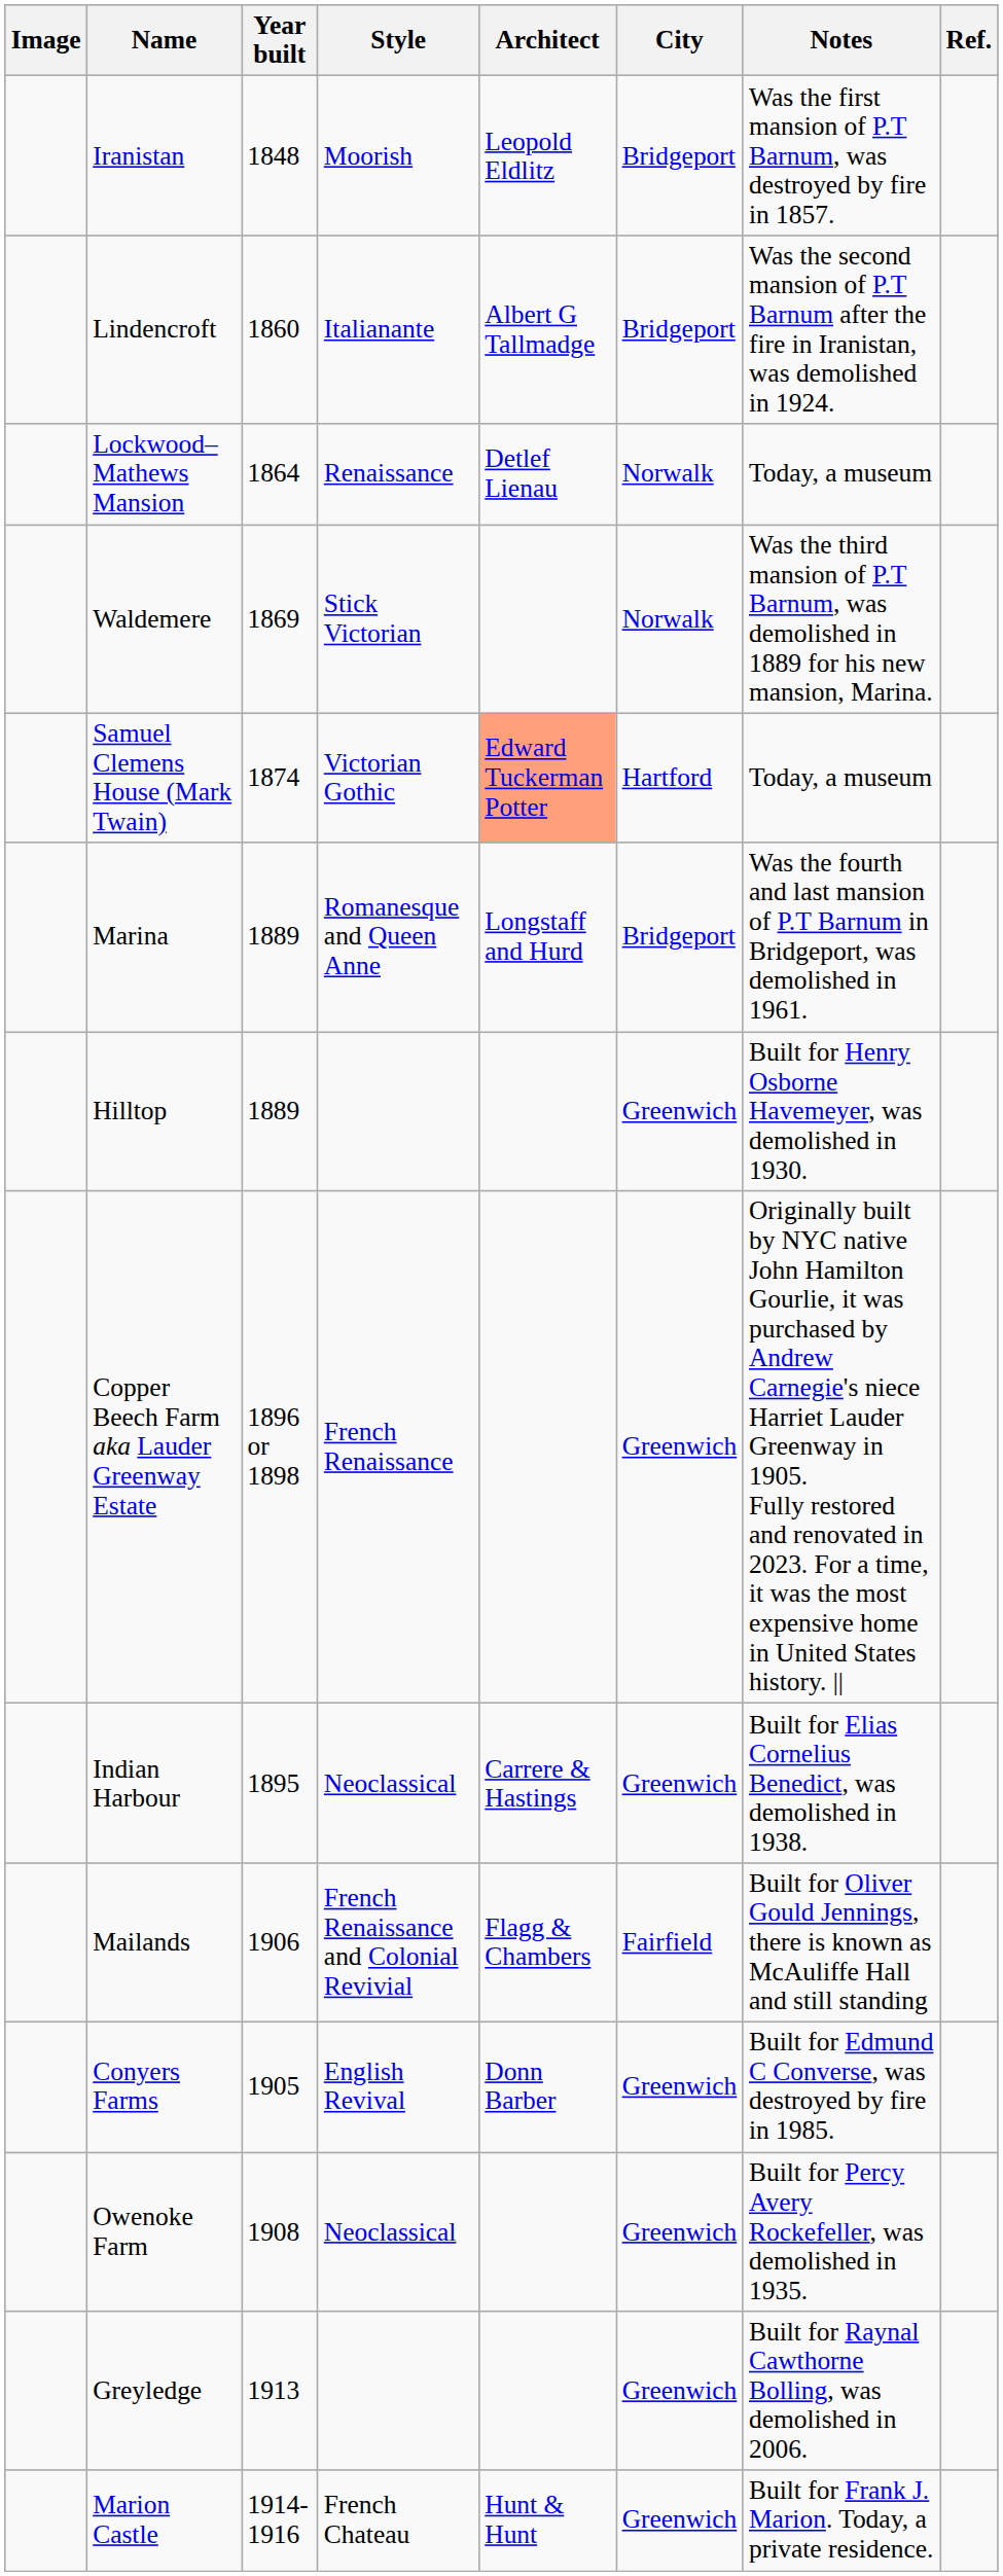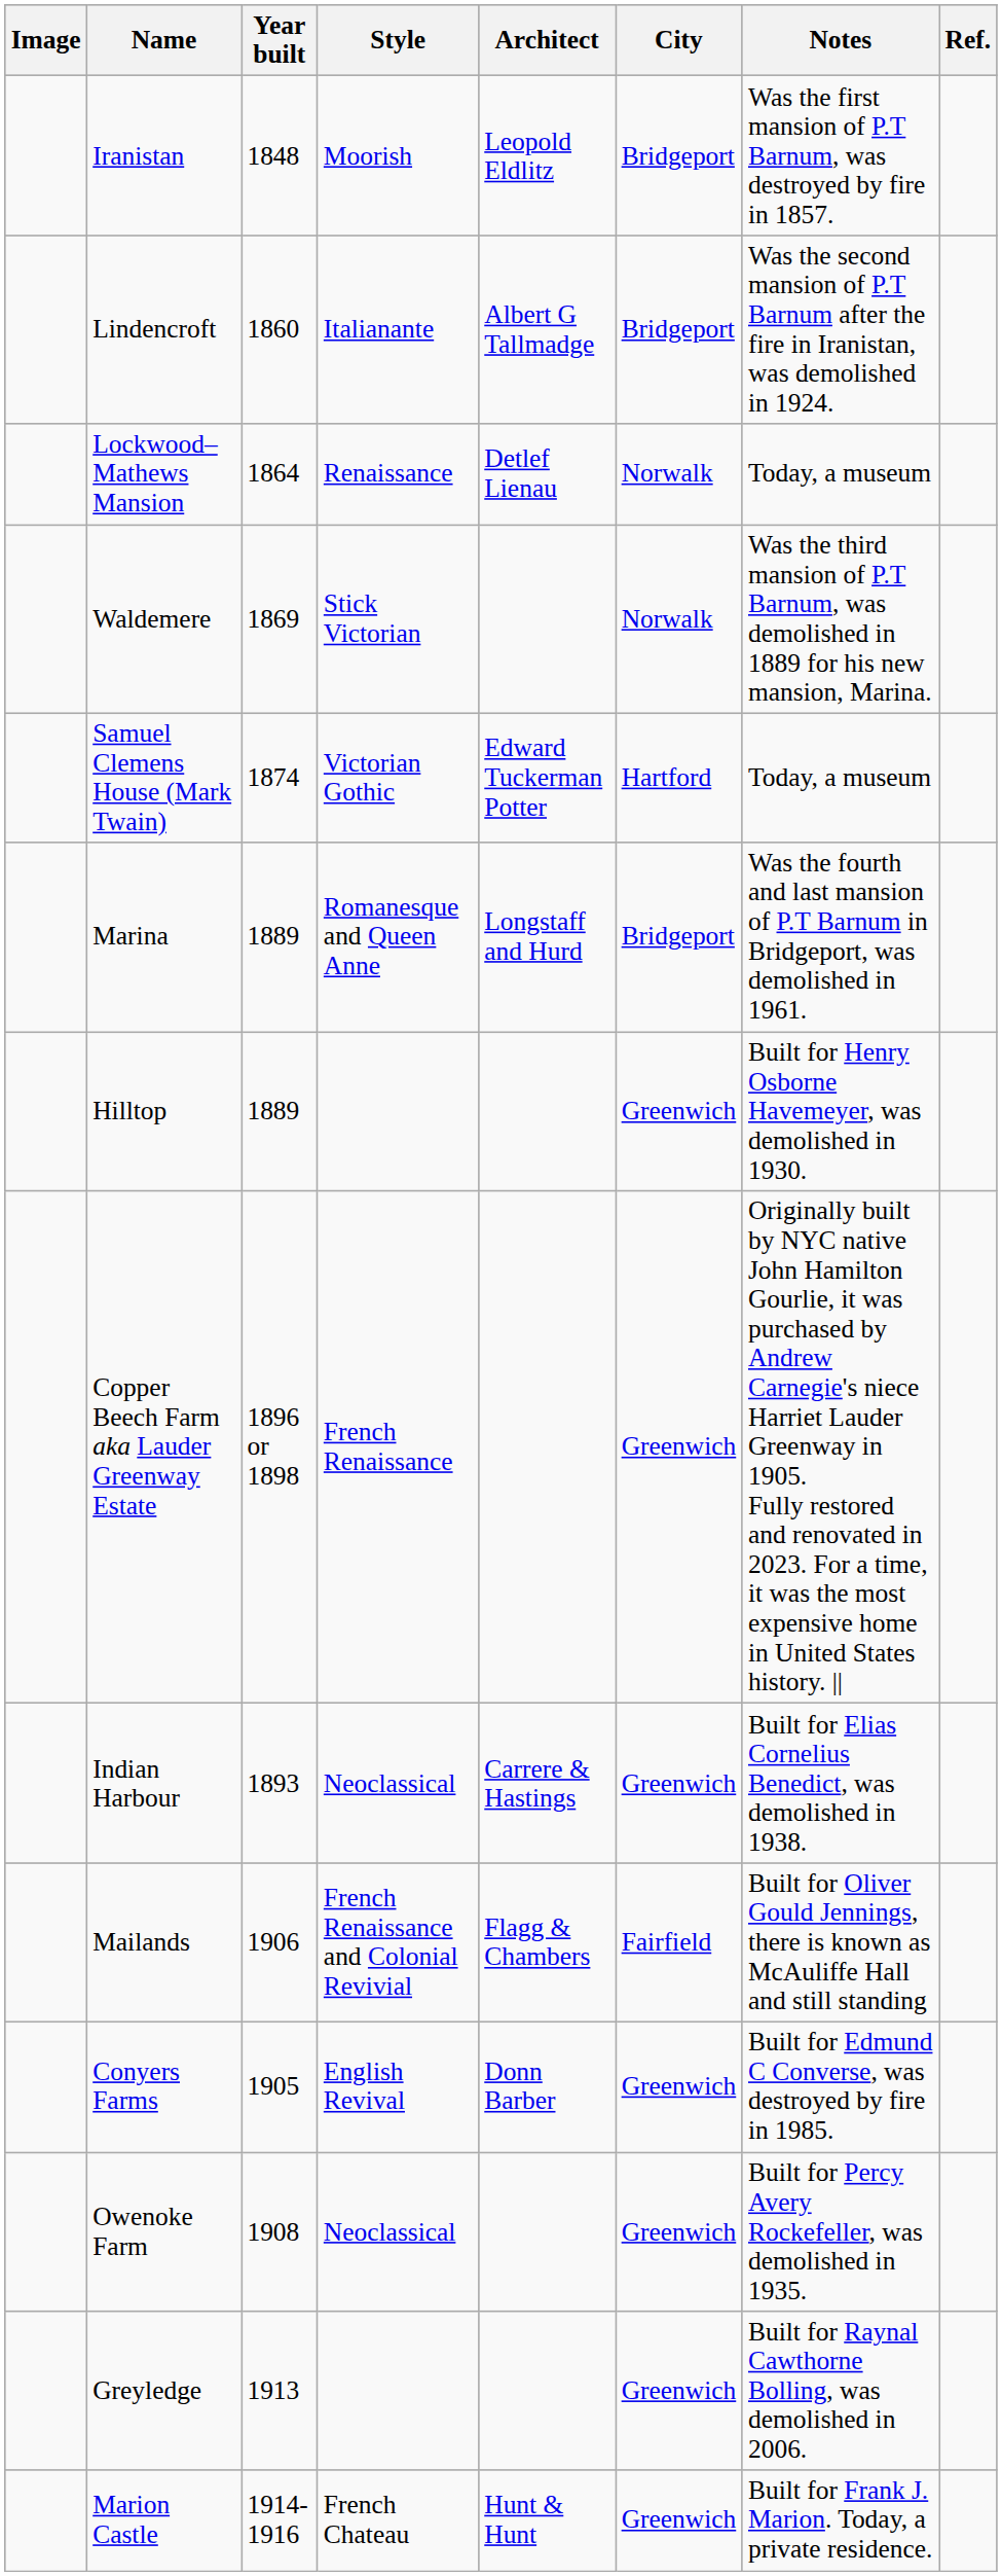 <table class="sortable wikitable">
 <tr>
 <th>Image</th>
 <th>Name</th>
 <th>Year built</th>
 <th>Style</th>
 <th>Architect</th>
 <th>City</th>
 <th>Notes</th>
 <th>Ref.</th>
 </tr>
 <tr>
 <td></td>
 <td><a href='#'>Iranistan</a></td>
 <td>1848</td>
 <td><a href='#'>Moorish</a></td>
 <td><a href='#'>Leopold Eldlitz</a></td>
 <td><a href='#'>Bridgeport</a></td>
 <td>Was the first mansion of <a href='#'>P.T Barnum</a>, was destroyed by fire in 1857.</td>
 <td></td>
 </tr>
 <tr>
 <td></td>
 <td>Lindencroft</td>
 <td>1860</td>
 <td><a href='#'>Italianante</a></td>
 <td><a href='#'>Albert G Tallmadge</a></td>
 <td><a href='#'>Bridgeport</a></td>
 <td>Was the second mansion of <a href='#'>P.T Barnum</a> after the fire in Iranistan, was demolished in 1924.</td>
 <td></td>
 </tr>
 <tr>
 <td></td>
 <td><a href='#'>Lockwood–Mathews Mansion</a></td>
 <td>1864</td>
 <td><a href='#'>Renaissance</a></td>
 <td><a href='#'>Detlef Lienau</a></td>
 <td><a href='#'>Norwalk</a></td>
 <td>Today, a museum</td>
 <td></td>
 </tr>
 <tr>
 <td></td>
 <td>Waldemere</td>
 <td>1869</td>
 <td><a href='#'>Stick Victorian</a></td>
 <td></td>
 <td><a href='#'>Norwalk</a></td>
 <td>Was the third mansion of <a href='#'>P.T Barnum</a>, was demolished in 1889 for his new mansion, Marina.</td>
 <td></td>
 </tr>
 <tr>
 <td></td>
 <td><a href='#'>Samuel Clemens House (Mark Twain)</a></td>
 <td>1874</td>
 <td><a href='#'>Victorian Gothic</a></td>
-<td style="background: lightsalmon;"><a href='#'>Edward Tuckerman Potter</a></td>
+<td><a href='#'>Edward Tuckerman Potter</a></td>
 <td><a href='#'>Hartford</a></td>
 <td>Today, a museum</td>
 <td></td>
 </tr>
 <tr>
 <td></td>
 <td>Marina</td>
 <td>1889</td>
 <td><a href='#'>Romanesque</a> and <a href='#'>Queen Anne</a></td>
 <td><a href='#'>Longstaff and Hurd</a></td>
 <td><a href='#'>Bridgeport</a></td>
 <td>Was the fourth and last mansion of <a href='#'>P.T Barnum</a> in Bridgeport, was demolished in 1961.</td>
 <td></td>
 </tr>
 <tr>
 <td></td>
 <td>Hilltop</td>
 <td>1889</td>
 <td></td>
 <td></td>
 <td><a href='#'>Greenwich</a></td>
 <td>Built for <a href='#'>Henry Osborne Havemeyer</a>, was demolished in 1930.</td>
 <td></td>
 </tr>
 <tr>
 <td style="text-align:center;"><br><small></small></td>
 <td>Copper Beech Farm <em>aka</em> <a href='#'>Lauder Greenway Estate</a></td>
 <td>1896 or 1898</td>
 <td><a href='#'>French Renaissance</a></td>
 <td></td>
 <td><a href='#'>Greenwich</a></td>
 <td>Originally built by NYC native John Hamilton Gourlie, it was purchased by <a href='#'>Andrew Carnegie</a>'s niece Harriet Lauder Greenway in 1905.<br>Fully restored and renovated in 2023. For a time, it was the most expensive home in United States history. || </td>
 </tr>
 <tr>
 <td></td>
 <td>Indian Harbour</td>
-<td>1895</td>
+<td>1893</td>
 <td><a href='#'>Neoclassical</a></td>
 <td><a href='#'>Carrere & Hastings</a></td>
 <td><a href='#'>Greenwich</a></td>
 <td>Built for <a href='#'>Elias Cornelius Benedict</a>, was demolished in 1938.</td>
 <td></td>
 </tr>
 <tr>
 <td></td>
 <td>Mailands</td>
 <td>1906</td>
 <td><a href='#'>French Renaissance</a> and <a href='#'>Colonial Revivial</a></td>
 <td><a href='#'>Flagg & Chambers</a></td>
 <td><a href='#'>Fairfield</a></td>
 <td>Built for <a href='#'>Oliver Gould Jennings</a>, there is known as McAuliffe Hall and still standing</td>
 <td></td>
 </tr>
 <tr>
 <td></td>
 <td><a href='#'>Conyers Farms</a></td>
 <td>1905</td>
 <td><a href='#'>English Revival</a></td>
 <td><a href='#'>Donn Barber</a></td>
 <td><a href='#'>Greenwich</a></td>
 <td>Built for <a href='#'>Edmund C Converse</a>, was destroyed by fire in 1985.</td>
 <td></td>
 </tr>
 <tr>
 <td></td>
 <td>Owenoke Farm</td>
 <td>1908</td>
 <td><a href='#'>Neoclassical</a></td>
 <td></td>
 <td><a href='#'>Greenwich</a></td>
 <td>Built for <a href='#'>Percy Avery Rockefeller</a>, was demolished in 1935.</td>
 <td></td>
 </tr>
 <tr>
 <td></td>
 <td>Greyledge</td>
 <td>1913</td>
 <td></td>
 <td></td>
 <td><a href='#'>Greenwich</a></td>
 <td>Built for <a href='#'>Raynal Cawthorne Bolling</a>, was demolished in 2006.</td>
 <td></td>
 </tr>
 <tr>
 <td></td>
 <td><a href='#'>Marion Castle</a></td>
 <td>1914-1916</td>
 <td>French Chateau</td>
 <td><a href='#'>Hunt & Hunt</a></td>
 <td><a href='#'>Greenwich</a></td>
 <td>Built for <a href='#'>Frank J. Marion</a>. Today, a private residence.</td>
 <td></td>
 </tr>
 </table>
